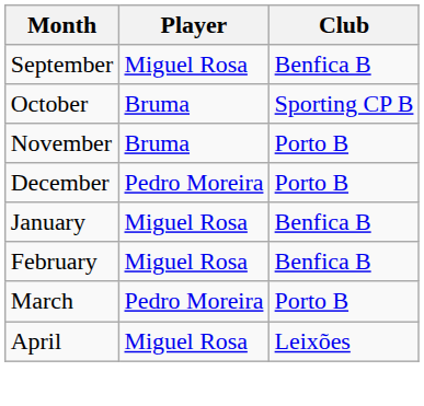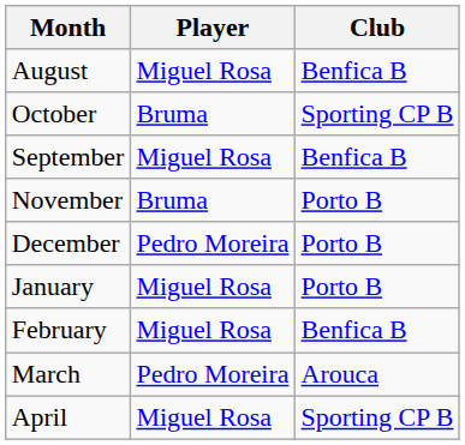 <table class="wikitable" style="font-size:95%">
 <tr>
 <th>Month</th>
 <th>Player</th>
 <th>Club</th>
 </tr>
 <tr>
-<td>September</td>
+<td>August </td>
 <td> <a href='#'>Miguel Rosa</a></td>
 <td><a href='#'>Benfica B</a></td>
 </tr>
 <tr>
 <td>October</td>
 <td> <a href='#'>Bruma</a></td>
 <td><a href='#'>Sporting CP B</a></td>
+</tr>
+<tr>
+<td>September</td>
+<td> <a href='#'>Miguel Rosa</a></td>
+<td><a href='#'>Benfica B</a></td>
 </tr>
 <tr>
 <td>November</td>
 <td> <a href='#'>Bruma</a></td>
 <td><a href='#'>Porto B</a></td>
 </tr>
 <tr>
 <td>December</td>
 <td> <a href='#'>Pedro Moreira</a></td>
 <td><a href='#'>Porto B</a></td>
 </tr>
 <tr>
 <td>January</td>
 <td> <a href='#'>Miguel Rosa</a></td>
-<td><a href='#'>Benfica B</a></td>
+<td><a href='#'>Porto B</a></td>
 </tr>
 <tr>
 <td>February</td>
 <td> <a href='#'>Miguel Rosa</a></td>
 <td><a href='#'>Benfica B</a></td>
 </tr>
 <tr>
 <td>March</td>
 <td> <a href='#'>Pedro Moreira</a></td>
-<td><a href='#'>Porto B</a></td>
+<td><a href='#'>Arouca</a></td>
 </tr>
 <tr>
 <td>April</td>
 <td> <a href='#'>Miguel Rosa</a></td>
-<td><a href='#'>Leixões</a></td>
+<td><a href='#'>Sporting CP B</a></td>
 </tr>
 </table>
